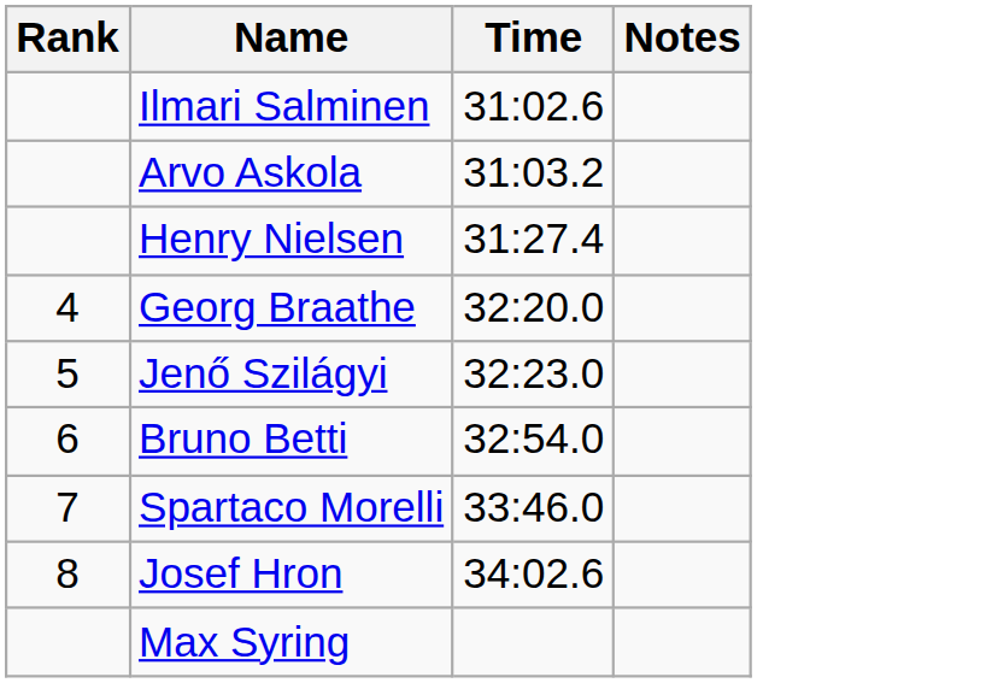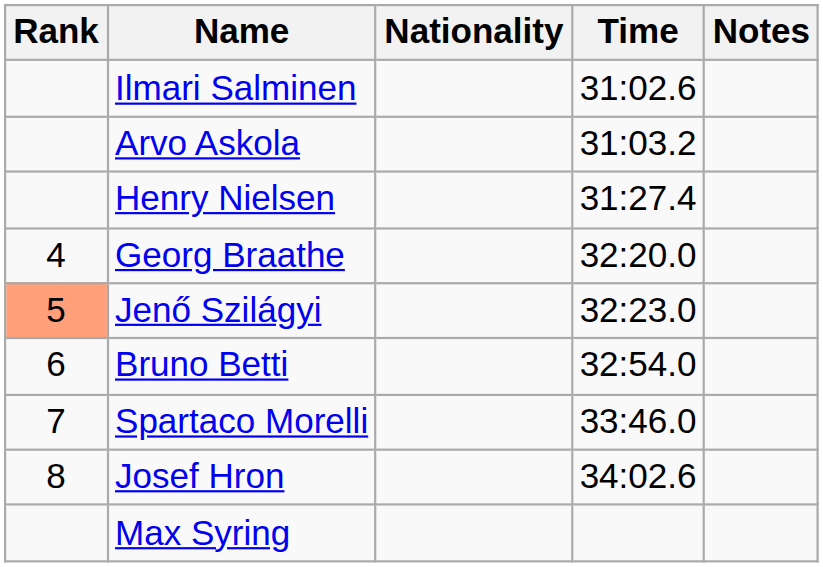 <table class="wikitable sortable" style="text-align:center">
 <tr>
 <th>Rank</th>
 <th>Name</th>
+<th>Nationality</th>
 <th>Time</th>
 <th>Notes</th>
 </tr>
 <tr>
 <td></td>
 <td align=left><a href='#'>Ilmari Salminen</a></td>
+<td align=left></td>
 <td>31:02.6</td>
 <td></td>
 </tr>
 <tr>
 <td></td>
 <td align=left><a href='#'>Arvo Askola</a></td>
+<td align=left></td>
 <td>31:03.2</td>
 <td></td>
 </tr>
 <tr>
 <td></td>
 <td align=left><a href='#'>Henry Nielsen</a></td>
+<td align=left></td>
 <td>31:27.4</td>
 <td></td>
 </tr>
 <tr>
 <td>4</td>
 <td align=left><a href='#'>Georg Braathe</a></td>
+<td align=left></td>
 <td>32:20.0</td>
 <td></td>
 </tr>
 <tr>
-<td>5</td>
+<td style="background: lightsalmon;">5</td>
 <td align=left><a href='#'>Jenő Szilágyi</a></td>
+<td align=left></td>
 <td>32:23.0</td>
 <td></td>
 </tr>
 <tr>
 <td>6</td>
 <td align=left><a href='#'>Bruno Betti</a></td>
+<td align=left></td>
 <td>32:54.0</td>
 <td></td>
 </tr>
 <tr>
 <td>7</td>
 <td align=left><a href='#'>Spartaco Morelli</a></td>
+<td align=left></td>
 <td>33:46.0</td>
 <td></td>
 </tr>
 <tr>
 <td>8</td>
 <td align=left><a href='#'>Josef Hron</a></td>
+<td align=left></td>
 <td>34:02.6</td>
 <td></td>
 </tr>
 <tr>
 <td></td>
 <td align=left><a href='#'>Max Syring</a></td>
+<td align=left></td>
 <td></td>
 <td></td>
 </tr>
 </table>
